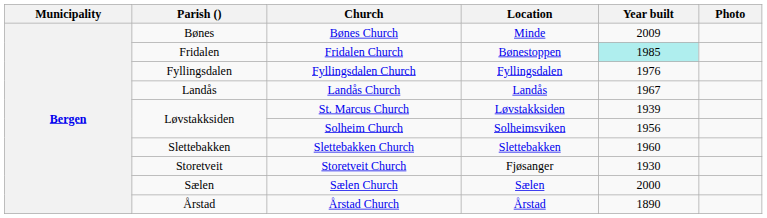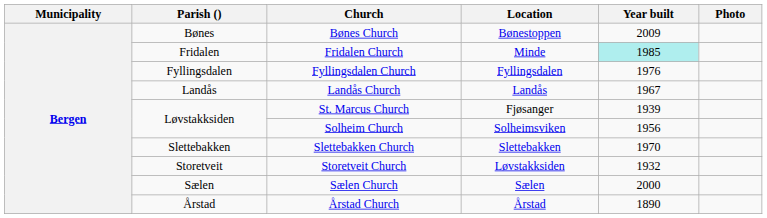 <table class="wikitable" style="text-align: center; width: 80%;">
 <tr>
 <th>Municipality</th>
 <th>Parish ()</th>
 <th>Church</th>
 <th>Location</th>
 <th>Year built</th>
 <th>Photo</th>
 </tr>
 <tr>
 <th rowspan="10"><a href='#'>Bergen</a></th>
 <td rowspan="1">Bønes</td>
 <td><a href='#'>Bønes Church</a></td>
-<td><a href='#'>Minde</a></td>
+<td><a href='#'>Bønestoppen</a></td>
 <td>2009</td>
 <td></td>
 </tr>
 <tr>
 <td rowspan="1">Fridalen</td>
 <td><a href='#'>Fridalen Church</a></td>
-<td><a href='#'>Bønestoppen</a></td>
+<td><a href='#'>Minde</a></td>
 <td style="background: paleturquoise;">1985</td>
 <td></td>
 </tr>
 <tr>
 <td rowspan="1">Fyllingsdalen</td>
 <td><a href='#'>Fyllingsdalen Church</a></td>
 <td><a href='#'>Fyllingsdalen</a></td>
 <td>1976</td>
 <td></td>
 </tr>
 <tr>
 <td rowspan="1">Landås</td>
 <td><a href='#'>Landås Church</a></td>
 <td><a href='#'>Landås</a></td>
 <td>1967</td>
 <td></td>
 </tr>
 <tr>
 <td rowspan="2">Løvstakksiden</td>
 <td><a href='#'>St. Marcus Church</a></td>
-<td><a href='#'>Løvstakksiden</a></td>
+<td>Fjøsanger</td>
 <td>1939</td>
 <td></td>
 </tr>
 <tr>
 <td><a href='#'>Solheim Church</a></td>
 <td><a href='#'>Solheimsviken</a></td>
 <td>1956</td>
 <td></td>
 </tr>
 <tr>
 <td rowspan="1">Slettebakken</td>
 <td><a href='#'>Slettebakken Church</a></td>
 <td><a href='#'>Slettebakken</a></td>
-<td>1960</td>
+<td>1970</td>
 <td></td>
 </tr>
 <tr>
 <td rowspan="1">Storetveit</td>
 <td><a href='#'>Storetveit Church</a></td>
-<td>Fjøsanger</td>
-<td>1930</td>
+<td><a href='#'>Løvstakksiden</a></td>
+<td>1932</td>
 <td></td>
 </tr>
 <tr>
 <td rowspan="1">Sælen</td>
 <td><a href='#'>Sælen Church</a></td>
 <td><a href='#'>Sælen</a></td>
 <td>2000</td>
 <td></td>
 </tr>
 <tr>
 <td rowspan="1">Årstad</td>
 <td><a href='#'>Årstad Church</a></td>
 <td><a href='#'>Årstad</a></td>
 <td>1890</td>
 <td></td>
 </tr>
 </table>
